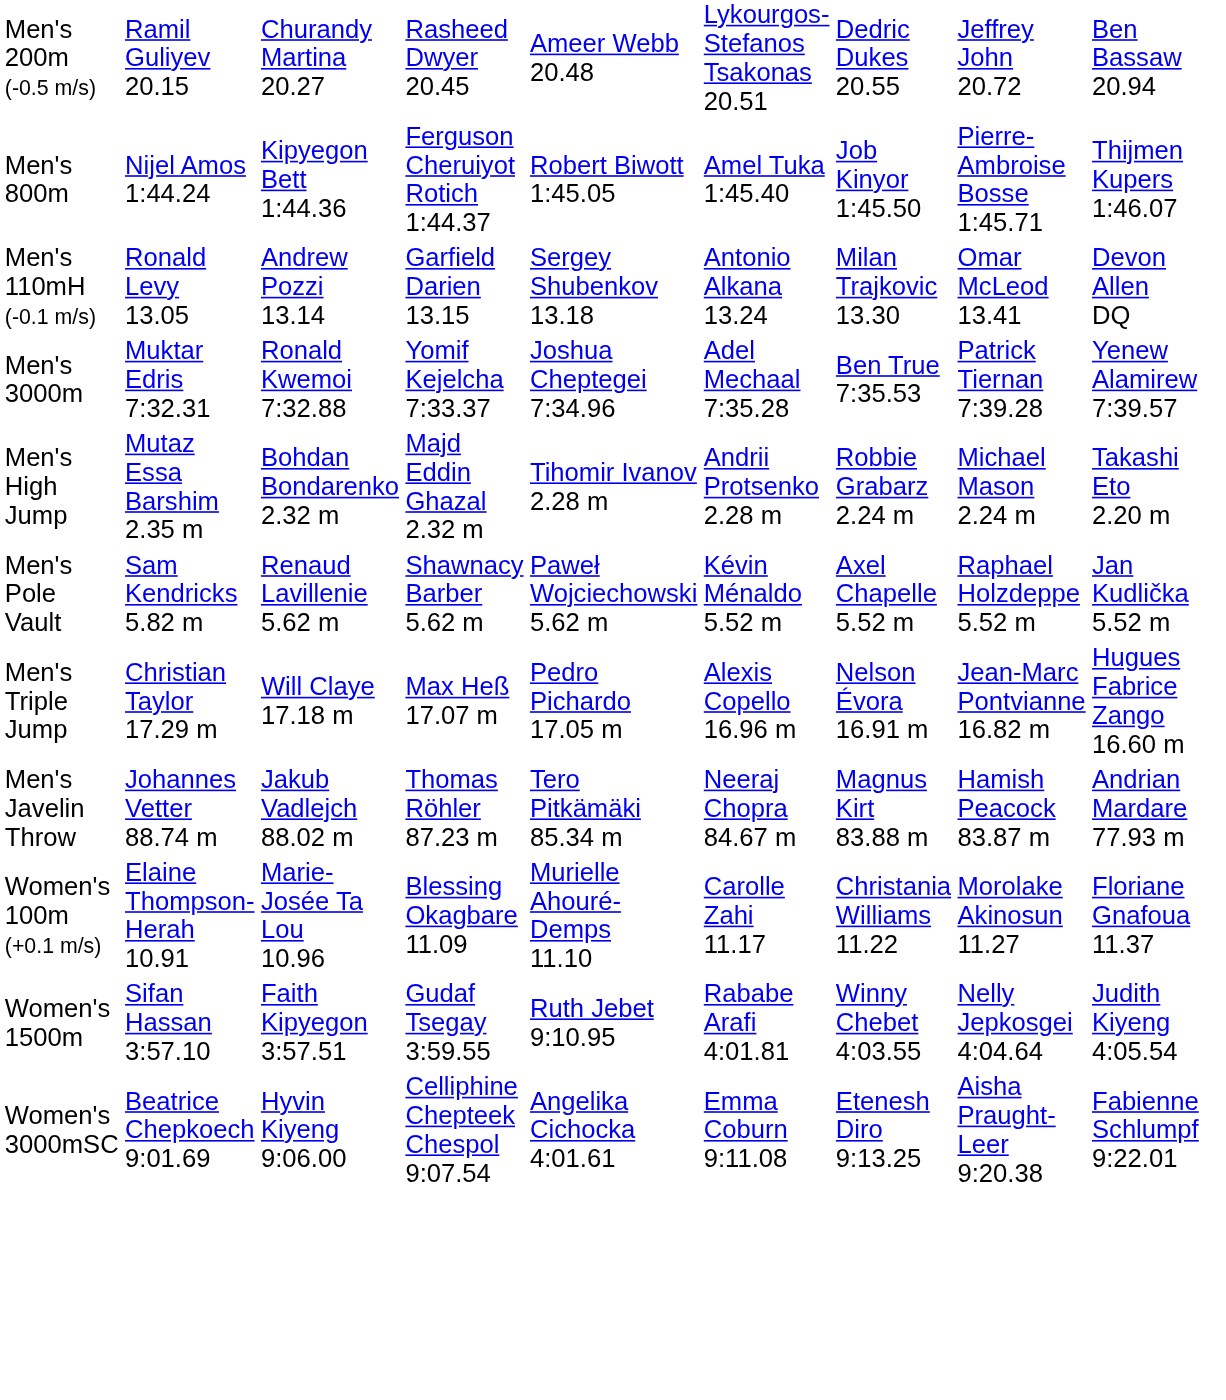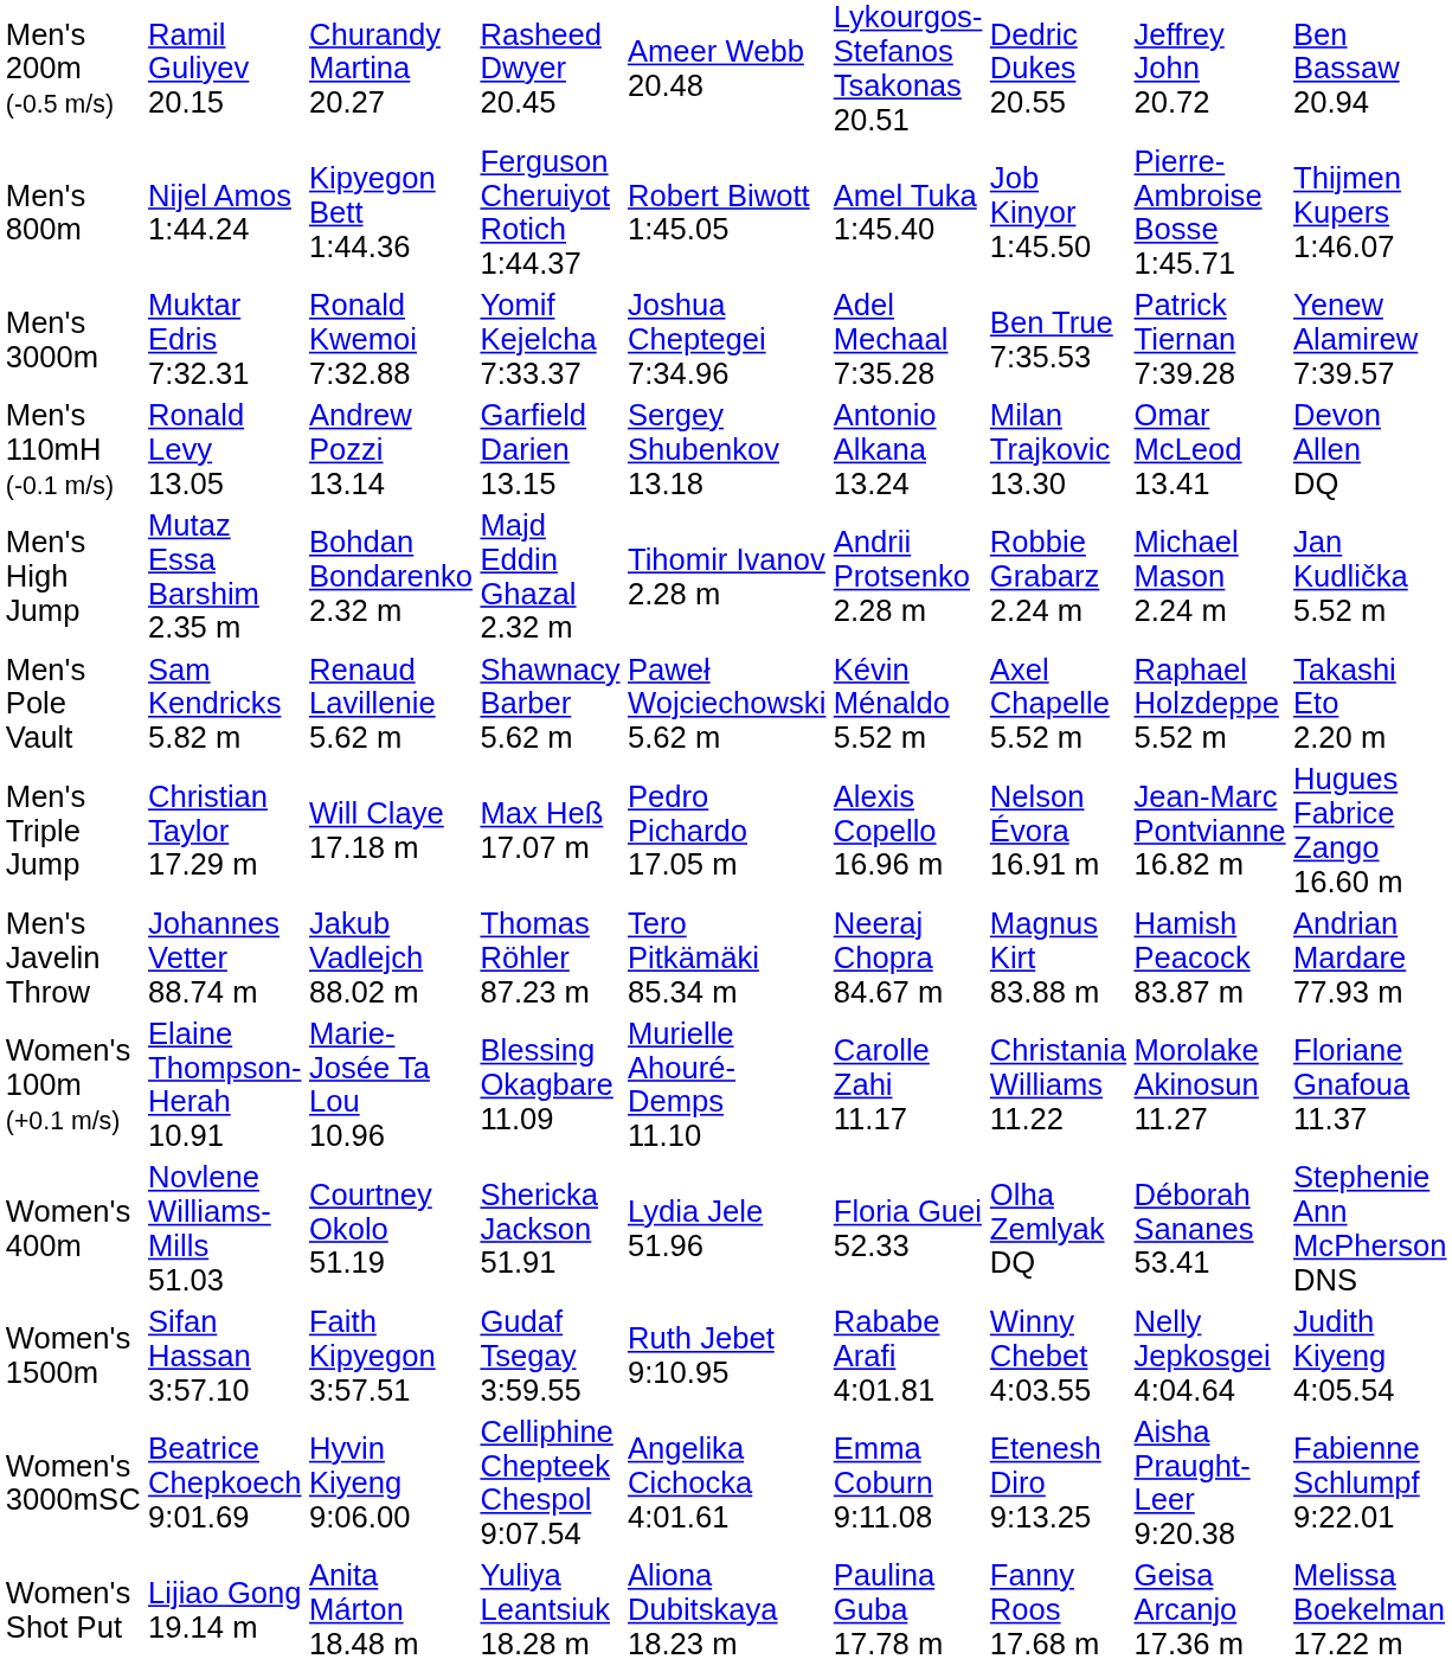 <table>
 <tr>
 <td>Men's 200m<br><small>(-0.5 m/s)</small></td>
 <td><a href='#'>Ramil Guliyev</a><br>  20.15</td>
 <td><a href='#'>Churandy Martina</a><br>  20.27</td>
 <td><a href='#'>Rasheed Dwyer</a><br>  20.45</td>
 <td><a href='#'>Ameer Webb</a><br>  20.48</td>
 <td><a href='#'>Lykourgos-Stefanos Tsakonas</a><br>  20.51</td>
 <td><a href='#'>Dedric Dukes</a><br>  20.55</td>
 <td><a href='#'>Jeffrey John</a><br>  20.72</td>
 <td><a href='#'>Ben Bassaw</a><br>  20.94</td>
 </tr>
 <tr>
 <td>Men's 800m</td>
 <td><a href='#'>Nijel Amos</a><br>  1:44.24</td>
 <td><a href='#'>Kipyegon Bett</a><br>  1:44.36</td>
 <td><a href='#'>Ferguson Cheruiyot Rotich</a><br>  1:44.37</td>
 <td><a href='#'>Robert Biwott</a><br>  1:45.05</td>
 <td><a href='#'>Amel Tuka</a><br>  1:45.40</td>
 <td><a href='#'>Job Kinyor</a><br>  1:45.50</td>
 <td><a href='#'>Pierre-Ambroise Bosse</a><br>  1:45.71</td>
 <td><a href='#'>Thijmen Kupers</a><br>  1:46.07</td>
 </tr>
 <tr>
+<td>Men's 3000m</td>
+<td><a href='#'>Muktar Edris</a><br>  7:32.31</td>
+<td><a href='#'>Ronald Kwemoi</a><br>  7:32.88</td>
+<td><a href='#'>Yomif Kejelcha</a><br>  7:33.37</td>
+<td><a href='#'>Joshua Cheptegei</a><br>  7:34.96</td>
+<td><a href='#'>Adel Mechaal</a><br>  7:35.28</td>
+<td><a href='#'>Ben True</a><br>  7:35.53</td>
+<td><a href='#'>Patrick Tiernan</a><br>  7:39.28</td>
+<td><a href='#'>Yenew Alamirew</a><br>  7:39.57</td>
+</tr>
+<tr>
 <td>Men's 110mH<br><small>(-0.1 m/s)</small></td>
 <td><a href='#'>Ronald Levy</a><br>  13.05</td>
 <td><a href='#'>Andrew Pozzi</a><br>  13.14</td>
 <td><a href='#'>Garfield Darien</a><br>  13.15</td>
 <td><a href='#'>Sergey Shubenkov</a><br>  13.18</td>
 <td><a href='#'>Antonio Alkana</a><br>  13.24</td>
 <td><a href='#'>Milan Trajkovic</a><br>  13.30</td>
 <td><a href='#'>Omar McLeod</a><br>  13.41</td>
 <td><a href='#'>Devon Allen</a><br>  DQ</td>
 </tr>
 <tr>
-<td>Men's 3000m</td>
-<td><a href='#'>Muktar Edris</a><br>  7:32.31</td>
-<td><a href='#'>Ronald Kwemoi</a><br>  7:32.88</td>
-<td><a href='#'>Yomif Kejelcha</a><br>  7:33.37</td>
-<td><a href='#'>Joshua Cheptegei</a><br>  7:34.96</td>
-<td><a href='#'>Adel Mechaal</a><br>  7:35.28</td>
-<td><a href='#'>Ben True</a><br>  7:35.53</td>
-<td><a href='#'>Patrick Tiernan</a><br>  7:39.28</td>
-<td><a href='#'>Yenew Alamirew</a><br>  7:39.57</td>
-</tr>
-<tr>
 <td>Men's High Jump</td>
 <td><a href='#'>Mutaz Essa Barshim</a><br>  2.35 m</td>
 <td><a href='#'>Bohdan Bondarenko</a><br>  2.32 m</td>
 <td><a href='#'>Majd Eddin Ghazal</a><br>  2.32 m</td>
 <td><a href='#'>Tihomir Ivanov</a><br>  2.28 m</td>
 <td><a href='#'>Andrii Protsenko</a><br>  2.28 m</td>
 <td><a href='#'>Robbie Grabarz</a><br>  2.24 m</td>
 <td><a href='#'>Michael Mason</a><br>  2.24 m</td>
-<td><a href='#'>Takashi Eto</a><br>  2.20 m</td>
+<td><a href='#'>Jan Kudlička</a><br>  5.52 m</td>
 </tr>
 <tr>
 <td>Men's Pole Vault</td>
 <td><a href='#'>Sam Kendricks</a><br>  5.82 m</td>
 <td><a href='#'>Renaud Lavillenie</a><br>  5.62 m</td>
 <td><a href='#'>Shawnacy Barber</a><br>  5.62 m</td>
 <td><a href='#'>Paweł Wojciechowski</a><br>  5.62 m</td>
 <td><a href='#'>Kévin Ménaldo</a><br>  5.52 m</td>
 <td><a href='#'>Axel Chapelle</a><br>  5.52 m</td>
 <td><a href='#'>Raphael Holzdeppe</a><br>  5.52 m</td>
-<td><a href='#'>Jan Kudlička</a><br>  5.52 m</td>
+<td><a href='#'>Takashi Eto</a><br>  2.20 m</td>
 </tr>
 <tr>
 <td>Men's Triple Jump</td>
 <td><a href='#'>Christian Taylor</a><br>  17.29 m</td>
 <td><a href='#'>Will Claye</a><br>  17.18 m</td>
 <td><a href='#'>Max Heß</a><br>  17.07 m</td>
 <td><a href='#'>Pedro Pichardo</a><br>  17.05 m</td>
 <td><a href='#'>Alexis Copello</a><br>  16.96 m</td>
 <td><a href='#'>Nelson Évora</a><br>  16.91 m</td>
 <td><a href='#'>Jean-Marc Pontvianne</a><br>  16.82 m</td>
 <td><a href='#'>Hugues Fabrice Zango</a><br>  16.60 m</td>
 </tr>
 <tr>
 <td>Men's Javelin Throw</td>
 <td><a href='#'>Johannes Vetter</a><br>  88.74 m</td>
 <td><a href='#'>Jakub Vadlejch</a><br>  88.02 m</td>
 <td><a href='#'>Thomas Röhler</a><br>  87.23 m</td>
 <td><a href='#'>Tero Pitkämäki</a><br>  85.34 m</td>
 <td><a href='#'>Neeraj Chopra</a><br>  84.67 m</td>
 <td><a href='#'>Magnus Kirt</a><br>  83.88 m</td>
 <td><a href='#'>Hamish Peacock</a><br>  83.87 m</td>
 <td><a href='#'>Andrian Mardare</a><br>  77.93 m</td>
 </tr>
 <tr>
 <td>Women's 100m<br><small>(+0.1 m/s)</small></td>
 <td><a href='#'>Elaine Thompson-Herah</a><br>  10.91</td>
 <td><a href='#'>Marie-Josée Ta Lou</a><br>  10.96</td>
 <td><a href='#'>Blessing Okagbare</a><br>  11.09</td>
 <td><a href='#'>Murielle Ahouré-Demps</a><br>  11.10</td>
 <td><a href='#'>Carolle Zahi</a><br>  11.17</td>
 <td><a href='#'>Christania Williams</a><br>  11.22</td>
 <td><a href='#'>Morolake Akinosun</a><br>  11.27</td>
 <td><a href='#'>Floriane Gnafoua</a><br>  11.37</td>
 </tr>
 <tr>
+<td>Women's 400m</td>
+<td><a href='#'>Novlene Williams-Mills</a><br>  51.03</td>
+<td><a href='#'>Courtney Okolo</a><br>  51.19</td>
+<td><a href='#'>Shericka Jackson</a><br>  51.91</td>
+<td><a href='#'>Lydia Jele</a><br>  51.96</td>
+<td><a href='#'>Floria Guei</a><br>  52.33</td>
+<td><a href='#'>Olha Zemlyak</a><br>  DQ</td>
+<td><a href='#'>Déborah Sananes</a><br>  53.41</td>
+<td><a href='#'>Stephenie Ann McPherson</a><br>  DNS</td>
+</tr>
+<tr>
 <td>Women's 1500m</td>
 <td><a href='#'>Sifan Hassan</a><br>  3:57.10</td>
 <td><a href='#'>Faith Kipyegon</a><br>  3:57.51</td>
 <td><a href='#'>Gudaf Tsegay</a><br>  3:59.55</td>
 <td><a href='#'>Ruth Jebet</a><br>  9:10.95</td>
 <td><a href='#'>Rababe Arafi</a><br>  4:01.81</td>
 <td><a href='#'>Winny Chebet</a><br>  4:03.55</td>
 <td><a href='#'>Nelly Jepkosgei</a><br>  4:04.64</td>
 <td><a href='#'>Judith Kiyeng</a><br>  4:05.54</td>
 </tr>
 <tr>
 <td>Women's 3000mSC</td>
 <td><a href='#'>Beatrice Chepkoech</a><br>  9:01.69</td>
 <td><a href='#'>Hyvin Kiyeng</a><br>  9:06.00</td>
 <td><a href='#'>Celliphine Chepteek Chespol</a><br>  9:07.54</td>
 <td><a href='#'>Angelika Cichocka</a><br>  4:01.61</td>
 <td><a href='#'>Emma Coburn</a><br>  9:11.08</td>
 <td><a href='#'>Etenesh Diro</a><br>  9:13.25</td>
 <td><a href='#'>Aisha Praught-Leer</a><br>  9:20.38</td>
 <td><a href='#'>Fabienne Schlumpf</a><br>  9:22.01</td>
 </tr>
+<tr>
+<td>Women's Shot Put</td>
+<td><a href='#'>Lijiao Gong</a><br>  19.14 m</td>
+<td><a href='#'>Anita Márton</a><br>  18.48 m</td>
+<td><a href='#'>Yuliya Leantsiuk</a><br>  18.28 m</td>
+<td><a href='#'>Aliona Dubitskaya</a><br>  18.23 m</td>
+<td><a href='#'>Paulina Guba</a><br>  17.78 m</td>
+<td><a href='#'>Fanny Roos</a><br>  17.68 m</td>
+<td><a href='#'>Geisa Arcanjo</a><br>  17.36 m</td>
+<td><a href='#'>Melissa Boekelman</a><br>  17.22 m</td>
+</tr>
 </table>
